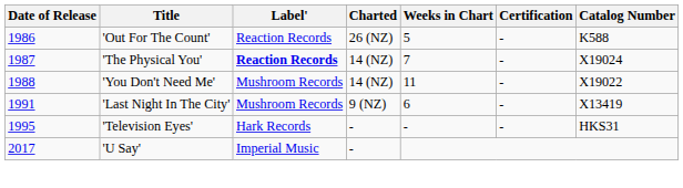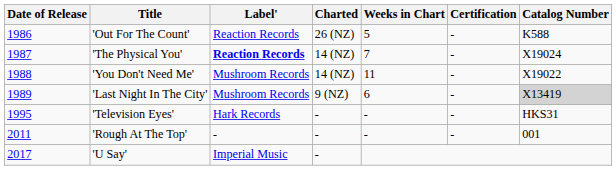 <table class="wikitable" style="font-size: 95%;">
 <tr>
 <th>Date of Release</th>
 <th>Title</th>
 <th>Label'</th>
 <th>Charted</th>
 <th>Weeks in Chart</th>
 <th>Certification</th>
 <th>Catalog Number</th>
 </tr>
 <tr>
 <td><a href='#'>1986</a></td>
 <td>'Out For The Count'</td>
 <td><a href='#'>Reaction Records</a></td>
 <td>26 (NZ)</td>
 <td>5</td>
 <td>-</td>
 <td>K588</td>
 </tr>
 <tr>
 <td><a href='#'>1987</a></td>
 <td>'The Physical You'</td>
 <td><strong><a href='#'>Reaction Records</a></strong></td>
 <td>14 (NZ)</td>
 <td>7</td>
 <td>-</td>
 <td>X19024</td>
 </tr>
 <tr>
 <td><a href='#'>1988</a></td>
 <td>'You Don't Need Me'</td>
 <td><a href='#'>Mushroom Records</a></td>
 <td>14 (NZ)</td>
 <td>11</td>
 <td>-</td>
 <td>X19022</td>
 </tr>
 <tr>
-<td><a href='#'>1991</a></td>
+<td><a href='#'>1989</a></td>
 <td>'Last Night In The City'</td>
 <td><a href='#'>Mushroom Records</a></td>
 <td>9 (NZ)</td>
 <td>6</td>
 <td>-</td>
-<td>X13419</td>
+<td style="background: lightgrey;">X13419</td>
 </tr>
 <tr>
 <td><a href='#'>1995</a></td>
 <td>'Television Eyes'</td>
 <td><a href='#'>Hark Records</a></td>
 <td>-</td>
 <td>-</td>
 <td>-</td>
 <td>HKS31</td>
 </tr>
 <tr>
+<td><a href='#'>2011</a></td>
+<td>'Rough At The Top'</td>
+<td>-</td>
+<td>-</td>
+<td>-</td>
+<td>-</td>
+<td>001</td>
+</tr>
+<tr>
 <td><a href='#'>2017</a></td>
 <td>'U Say'</td>
 <td><a href='#'>Imperial Music</a></td>
 <td>-</td>
 </tr>
 </table>
